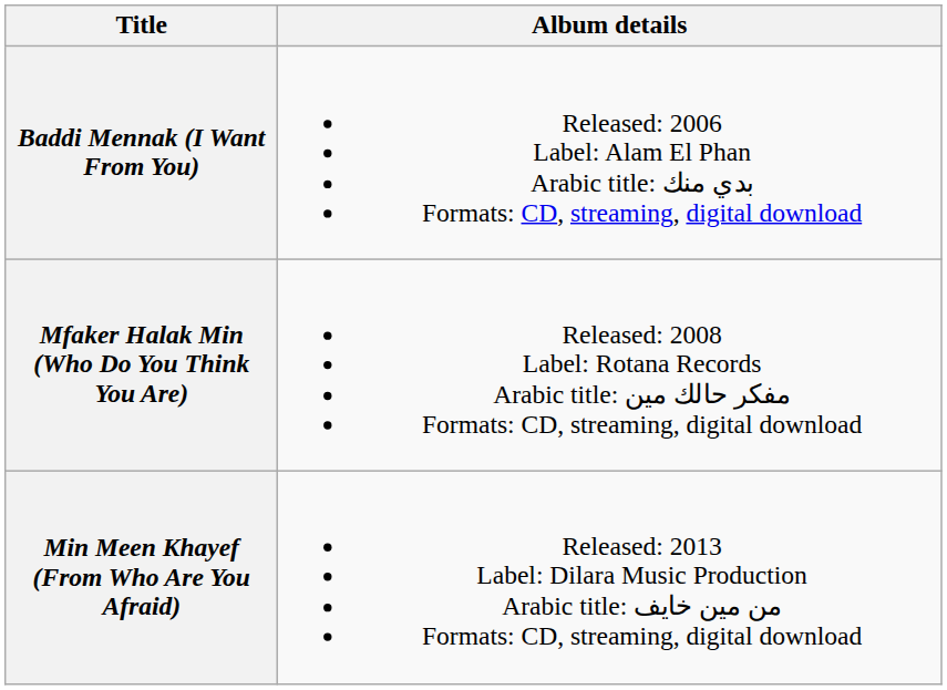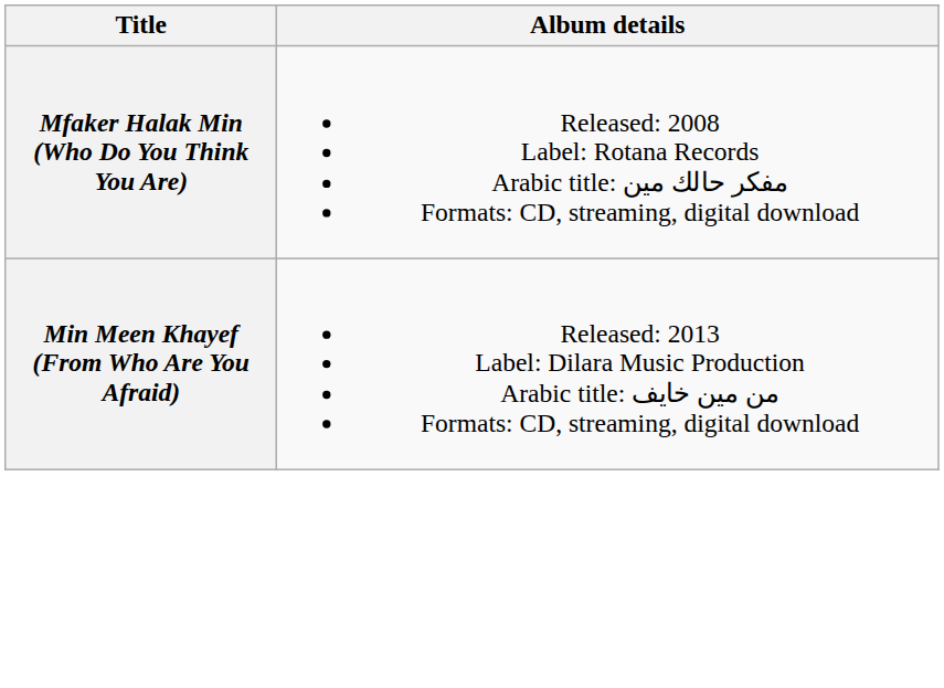 <table class="wikitable plainrowheaders" style="text-align:center;">
 <tr>
 <th scope="col" rowspan="1" style="width:10em;">Title</th>
 <th scope="col" rowspan="1" style="width:25em;">Album details</th>
-</tr>
-<tr>
-<th scope="row"><em>Baddi Mennak (I Want From You)</em></th>
-<td><br><ul><li>Released: 2006</li><li>Label: Alam El Phan</li><li>Arabic title: بدي منك</li><li>Formats: <a href='#'>CD</a>, <a href='#'>streaming</a>, <a href='#'>digital download</a></li></ul></td>
 </tr>
 <tr>
 <th scope="row"><em>Mfaker Halak Min (Who Do You Think You Are)</em></th>
 <td><br><ul><li>Released: 2008</li><li>Label: Rotana Records</li><li>Arabic title: مفكر حالك مين</li><li>Formats: CD, streaming, digital download</li></ul></td>
 </tr>
 <tr>
 <th scope="row"><em>Min Meen Khayef (From Who Are You Afraid)</em></th>
 <td><br><ul><li>Released: 2013</li><li>Label: Dilara Music Production</li><li>Arabic title: من مين خايف</li><li>Formats: CD, streaming, digital download</li></ul></td>
 </tr>
 </table>
